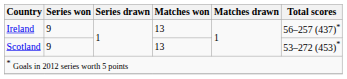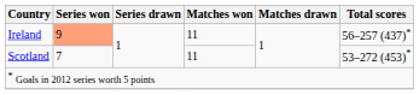 <table class="wikitable">
 <tr>
 <th>Country</th>
 <th>Series won</th>
 <th>Series drawn</th>
 <th>Matches won</th>
 <th>Matches drawn</th>
 <th>Total scores</th>
 </tr>
 <tr>
 <td> <a href='#'>Ireland</a></td>
-<td align="centre">9</td>
+<td align="centre" style="background: lightsalmon;">9</td>
 <td rowspan="2">1</td>
-<td align="centre">13</td>
+<td align="centre">11</td>
 <td rowspan="2">1</td>
 <td align="centre">56–257 (437)<sup>*</sup></td>
 </tr>
 <tr>
 <td> <a href='#'>Scotland</a></td>
-<td align="centre">9</td>
-<td align="centre">13</td>
+<td align="centre">7</td>
+<td align="centre">11</td>
 <td align="centre">53–272 (453)<sup>*</sup></td>
 </tr>
 <tr>
 <td colspan=6 align="left"><sup>*</sup> <small>Goals in 2012 series worth 5 points</small></td>
 </tr>
 <tr>
 </tr>
 </table>
